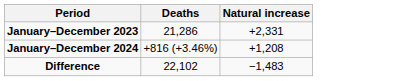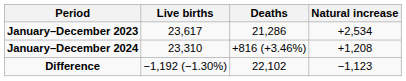 <table class="wikitable"  style="text-align:center;">
 <tr>
 <th>Period</th>
+<th>Live births</th>
 <th>Deaths</th>
 <th>Natural increase</th>
 </tr>
 <tr>
 <td><strong>January–December 2023</strong></td>
+<td>23,617</td>
 <td>21,286</td>
-<td>+2,331</td>
+<td>+2,534</td>
 </tr>
 <tr>
 <td><strong>January–December 2024</strong></td>
+<td>23,310</td>
 <td> +816 (+3.46%)</td>
 <td>+1,208</td>
 </tr>
 <tr>
 <td><strong>Difference</strong></td>
+<td> −1,192 (−1.30%)</td>
 <td>22,102</td>
-<td> −1,483</td>
+<td> −1,123</td>
 </tr>
 </table>
